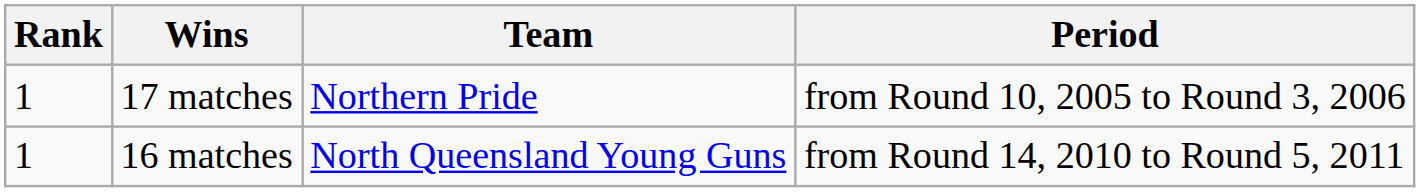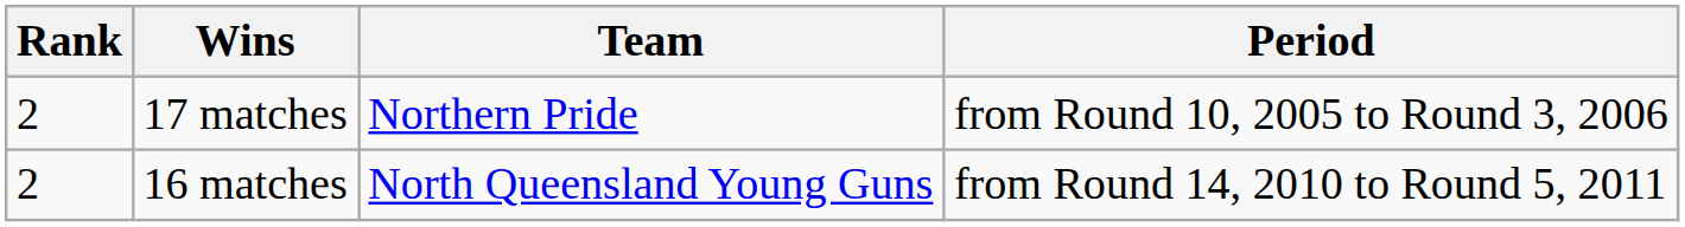 <table class="wikitable">
 <tr>
 <th>Rank</th>
 <th>Wins</th>
 <th>Team</th>
 <th>Period</th>
 </tr>
 <tr>
-<td>1</td>
+<td>2</td>
 <td>17 matches</td>
 <td> <a href='#'>Northern Pride</a></td>
 <td>from Round 10, 2005 to Round 3, 2006</td>
 </tr>
 <tr>
-<td>1</td>
+<td>2</td>
 <td>16 matches</td>
 <td> <a href='#'>North Queensland Young Guns</a></td>
 <td>from Round 14, 2010 to Round 5, 2011</td>
 </tr>
 </table>
